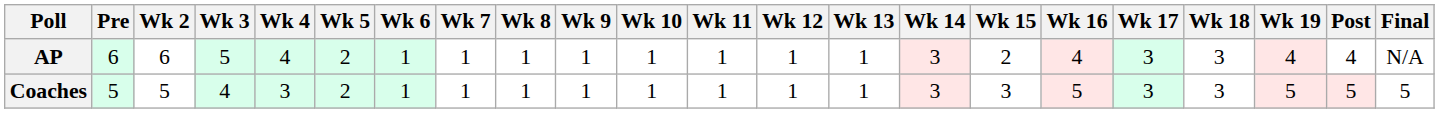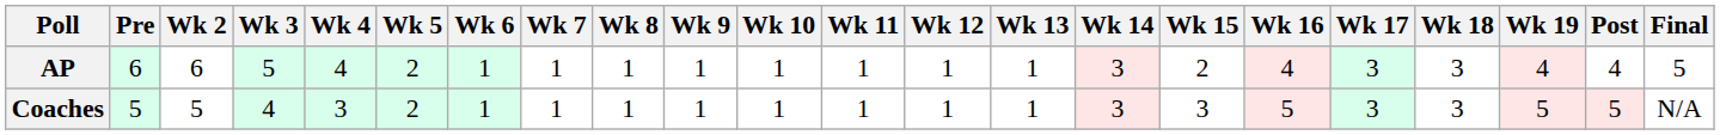 <table class="wikitable" style="white-space:nowrap;text-align:center;">
 <tr>
 <th>Poll</th>
 <th>Pre</th>
 <th>Wk 2</th>
 <th>Wk 3</th>
 <th>Wk 4</th>
 <th>Wk 5</th>
 <th>Wk 6</th>
 <th>Wk 7</th>
 <th>Wk 8</th>
 <th>Wk 9</th>
 <th>Wk 10</th>
 <th>Wk 11</th>
 <th>Wk 12</th>
 <th>Wk 13</th>
 <th>Wk 14</th>
 <th>Wk 15</th>
 <th>Wk 16</th>
 <th>Wk 17</th>
 <th>Wk 18</th>
 <th>Wk 19</th>
 <th>Post</th>
 <th>Final</th>
 </tr>
 <tr>
 <th>AP</th>
 <td style="background:#D8FFEB;">6</td>
 <td style="background:#FFF;">6</td>
 <td style="background:#D8FFEB;">5</td>
 <td style="background:#D8FFEB;">4</td>
 <td style="background:#D8FFEB;">2</td>
 <td style="background:#D8FFEB;">1</td>
 <td style="background:#FFF;">1</td>
 <td style="background:#FFF;">1</td>
 <td style="background:#FFF;">1</td>
 <td style="background:#FFF;">1</td>
 <td style="background:#FFF;">1</td>
 <td style="background:#FFF;">1</td>
 <td style="background:#FFF;">1</td>
 <td style="background:#FFE6E6;">3</td>
 <td style="background:#FFF;">2</td>
 <td style="background:#FFE6E6;">4</td>
 <td style="background:#D8FFEB;">3</td>
 <td style="background:#FFF;">3</td>
 <td style="background:#FFE6E6;">4</td>
 <td style="background:#FFF;">4</td>
-<td style="background:#FFF;">N/A</td>
+<td style="background:#FFF;">5</td>
 </tr>
 <tr>
 <th>Coaches</th>
 <td style="background:#D8FFEB;">5</td>
 <td style="background:#FFF;">5</td>
 <td style="background:#D8FFEB;">4</td>
 <td style="background:#D8FFEB;">3</td>
 <td style="background:#D8FFEB;">2</td>
 <td style="background:#D8FFEB;">1</td>
 <td style="background:#FFF;">1</td>
 <td style="background:#FFF;">1</td>
 <td style="background:#FFF;">1</td>
 <td style="background:#FFF;">1</td>
 <td style="background:#FFF;">1</td>
 <td style="background:#FFF;">1</td>
 <td style="background:#FFF;">1</td>
 <td style="background:#FFE6E6;">3</td>
 <td style="background:#FFF;">3</td>
 <td style="background:#FFE6E6;">5</td>
 <td style="background:#D8FFEB;">3</td>
 <td style="background:#FFF;">3</td>
 <td style="background:#FFE6E6;">5</td>
 <td style="background:#FFE6E6;">5</td>
-<td style="background:#FFF;">5</td>
+<td style="background:#FFF;">N/A</td>
 </tr>
 </table>
